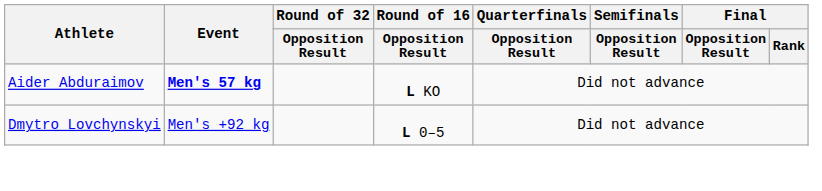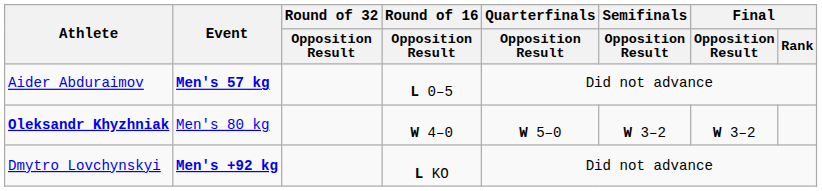 <table class="wikitable" style="font-size:90%">
 <tr>
 <th rowspan="2">Athlete</th>
 <th rowspan="2">Event</th>
 <th>Round of 32</th>
 <th>Round of 16</th>
 <th>Quarterfinals</th>
 <th>Semifinals</th>
 <th colspan=2>Final</th>
 </tr>
 <tr style="font-size:95%">
 <th>Opposition<br>Result</th>
 <th>Opposition<br>Result</th>
 <th>Opposition<br>Result</th>
 <th>Opposition<br>Result</th>
 <th>Opposition<br>Result</th>
 <th>Rank</th>
 </tr>
 <tr align=center>
 <td align=left><a href='#'>Aider Abduraimov</a></td>
 <td align=left><strong><a href='#'>Men's 57 kg</a></strong></td>
 <td></td>
+<td><br><strong>L</strong> 0–5</td>
+<td colspan=4>Did not advance</td>
+</tr>
+<tr align=center>
+<td align=left><strong><a href='#'>Oleksandr Khyzhniak</a></strong></td>
+<td align=left><a href='#'>Men's 80 kg</a></td>
+<td></td>
+<td><br><strong>W</strong> 4–0</td>
+<td><br><strong>W</strong> 5–0</td>
+<td><br> <strong>W</strong> 3–2</td>
+<td><br><strong>W</strong> 3–2</td>
+<td></td>
+</tr>
+<tr align=center>
+<td align=left><a href='#'>Dmytro Lovchynskyi</a></td>
+<td align=left><strong><a href='#'>Men's +92 kg</a></strong></td>
+<td></td>
 <td><br><strong>L</strong> KO</td>
 <td colspan=4>Did not advance</td>
 </tr>
-<tr align=center>
-<td align=left><a href='#'>Dmytro Lovchynskyi</a></td>
-<td align=left><a href='#'>Men's +92 kg</a></td>
-<td></td>
-<td><br><strong>L</strong> 0–5</td>
-<td colspan=4>Did not advance</td>
-</tr>
 </table>
